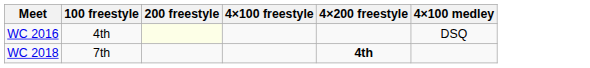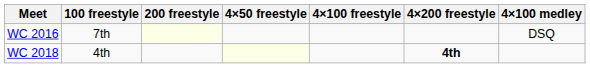 <table class="sortable wikitable">
 <tr>
 <th>Meet</th>
 <th class="unsortable">100 freestyle</th>
 <th class="unsortable">200 freestyle</th>
+<th class="unsortable">4×50 freestyle</th>
 <th class="unsortable">4×100 freestyle</th>
 <th class="unsortable">4×200 freestyle</th>
 <th class="unsortable">4×100 medley</th>
 </tr>
 <tr>
 <td><a href='#'>WC 2016</a></td>
-<td align="center">4th</td>
+<td align="center">7th</td>
 <td style="background:#fdffe7"></td>
+<td align="center"></td>
 <td align="center"></td>
 <td align="center"></td>
 <td align="center">DSQ</td>
 </tr>
 <tr>
 <td><a href='#'>WC 2018</a></td>
-<td align="center">7th</td>
+<td align="center">4th</td>
 <td align="center"></td>
+<td style="background:#fdffe7"></td>
 <td align="center"></td>
 <td align="center"><strong>4th</strong></td>
 <td align="center"></td>
 </tr>
 </table>
